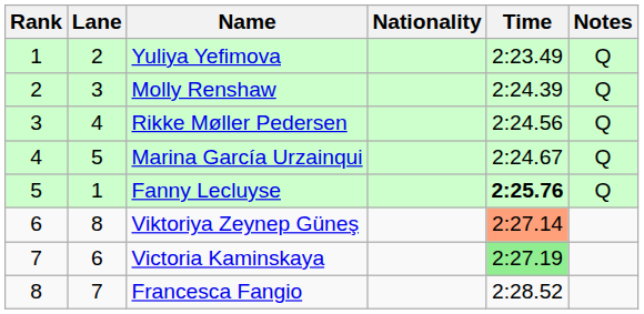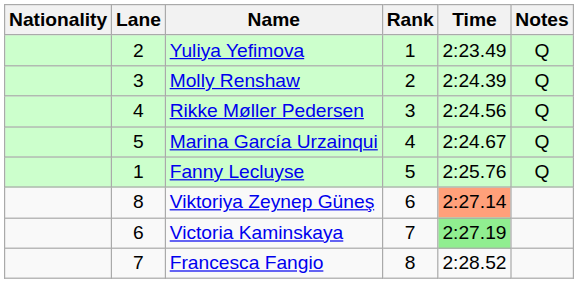 <table class="wikitable sortable" style="text-align:center">
 <tr>
-<th>Rank</th>
+<th>Nationality</th>
 <th>Lane</th>
 <th>Name</th>
-<th>Nationality</th>
+<th>Rank</th>
 <th>Time</th>
 <th>Notes</th>
 </tr>
 <tr bgcolor=ccffcc>
-<td>1</td>
+<td align=left></td>
 <td>2</td>
 <td align=left><a href='#'>Yuliya Yefimova</a></td>
-<td align=left></td>
+<td>1</td>
 <td>2:23.49</td>
 <td>Q</td>
 </tr>
 <tr bgcolor=ccffcc>
-<td>2</td>
+<td align=left></td>
 <td>3</td>
 <td align=left><a href='#'>Molly Renshaw</a></td>
-<td align=left></td>
+<td>2</td>
 <td>2:24.39</td>
 <td>Q</td>
 </tr>
 <tr bgcolor=ccffcc>
-<td>3</td>
+<td align=left></td>
 <td>4</td>
 <td align=left><a href='#'>Rikke Møller Pedersen</a></td>
-<td align=left></td>
+<td>3</td>
 <td>2:24.56</td>
 <td>Q</td>
 </tr>
 <tr bgcolor=ccffcc>
-<td>4</td>
+<td align=left></td>
 <td>5</td>
 <td align=left><a href='#'>Marina García Urzainqui</a></td>
-<td align=left></td>
+<td>4</td>
 <td>2:24.67</td>
 <td>Q</td>
 </tr>
 <tr bgcolor=ccffcc>
-<td>5</td>
+<td align=left></td>
 <td>1</td>
 <td align=left><a href='#'>Fanny Lecluyse</a></td>
-<td align=left></td>
-<td><strong>2:25.76</strong></td>
+<td>5</td>
+<td>2:25.76</td>
 <td>Q</td>
 </tr>
 <tr>
-<td>6</td>
+<td align=left></td>
 <td>8</td>
 <td align=left><a href='#'>Viktoriya Zeynep Güneş</a></td>
-<td align=left></td>
+<td>6</td>
 <td style="background: lightsalmon;">2:27.14</td>
 <td></td>
 </tr>
 <tr>
-<td>7</td>
+<td align=left></td>
 <td>6</td>
 <td align=left><a href='#'>Victoria Kaminskaya</a></td>
-<td align=left></td>
+<td>7</td>
 <td style="background: lightgreen;">2:27.19</td>
 <td></td>
 </tr>
 <tr>
-<td>8</td>
+<td align=left></td>
 <td>7</td>
 <td align=left><a href='#'>Francesca Fangio</a></td>
-<td align=left></td>
+<td>8</td>
 <td>2:28.52</td>
 <td></td>
 </tr>
 </table>
